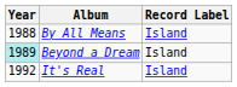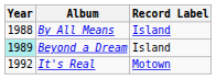 <table class="wikitable">
 <tr>
 <th>Year</th>
 <th>Album</th>
 <th>Record Label</th>
 </tr>
 <tr>
 <td>1988</td>
 <td><em><a href='#'>By All Means</a></em></td>
 <td><a href='#'>Island</a></td>
 </tr>
 <tr>
 <td style="background: paleturquoise;">1989</td>
 <td><em><a href='#'>Beyond a Dream</a></em></td>
 <td>Island</td>
 </tr>
 <tr>
 <td>1992</td>
 <td><em><a href='#'>It's Real</a></em></td>
-<td><a href='#'>Island</a></td>
+<td><a href='#'>Motown</a></td>
 </tr>
 </table>
